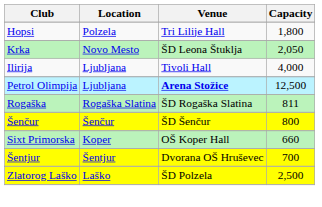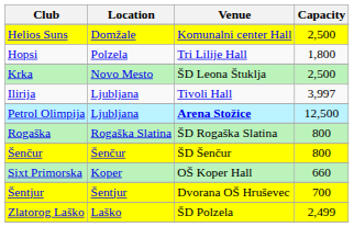 <table class="wikitable sortable">
 <tr>
 <th>Club</th>
 <th>Location</th>
 <th>Venue</th>
 <th>Capacity</th>
 </tr>
 <tr>
+</tr>
+<tr bgcolor=yellow>
+<td><a href='#'>Helios Suns</a></td>
+<td><a href='#'>Domžale</a></td>
+<td><a href='#'>Komunalni center Hall</a></td>
+<td align=center>2,500</td>
 </tr>
 <tr>
 <td><a href='#'>Hopsi</a></td>
 <td><a href='#'>Polzela</a></td>
 <td><a href='#'>Tri Lilije Hall</a></td>
 <td align=center>1,800</td>
 </tr>
 <tr>
 </tr>
 <tr bgcolor="#bbf3bb">
 <td><a href='#'>Krka</a></td>
 <td><a href='#'>Novo Mesto</a></td>
 <td>ŠD Leona Štuklja</td>
-<td align=center>2,050</td>
+<td align=center>2,500</td>
 </tr>
 <tr>
 <td><a href='#'>Ilirija</a></td>
 <td><a href='#'>Ljubljana</a></td>
 <td><a href='#'>Tivoli Hall</a></td>
-<td align=center>4,000</td>
+<td align=center>3,997</td>
 </tr>
 <tr>
 </tr>
 <tr bgcolor="#bbf3ff">
 <td><a href='#'>Petrol Olimpija</a></td>
 <td><a href='#'>Ljubljana</a></td>
 <td><strong><a href='#'>Arena Stožice</a></strong></td>
 <td align=center>12,500</td>
 </tr>
 <tr>
 </tr>
 <tr bgcolor="#bbf3bb">
 <td><a href='#'>Rogaška</a></td>
 <td><a href='#'>Rogaška Slatina</a></td>
 <td>ŠD Rogaška Slatina</td>
-<td align=center>811</td>
+<td align=center>800</td>
 </tr>
 <tr>
 </tr>
 <tr bgcolor=yellow>
 <td><a href='#'>Šenčur</a></td>
 <td><a href='#'>Šenčur</a></td>
 <td>ŠD Šenčur</td>
 <td align=center>800</td>
 </tr>
 <tr>
 </tr>
 <tr bgcolor="#bbf3bb">
 <td><a href='#'>Sixt Primorska</a></td>
 <td><a href='#'>Koper</a></td>
 <td>OŠ Koper Hall</td>
 <td align=center>660</td>
 </tr>
 <tr>
 </tr>
 <tr bgcolor=yellow>
 <td><a href='#'>Šentjur</a></td>
 <td><a href='#'>Šentjur</a></td>
 <td>Dvorana OŠ Hruševec</td>
 <td align=center>700</td>
 </tr>
 <tr>
 </tr>
 <tr bgcolor=yellow>
 <td><a href='#'>Zlatorog Laško</a></td>
 <td><a href='#'>Laško</a></td>
 <td>ŠD Polzela</td>
-<td align=center>2,500</td>
+<td align=center>2,499</td>
 </tr>
 <tr>
 </tr>
 </table>
